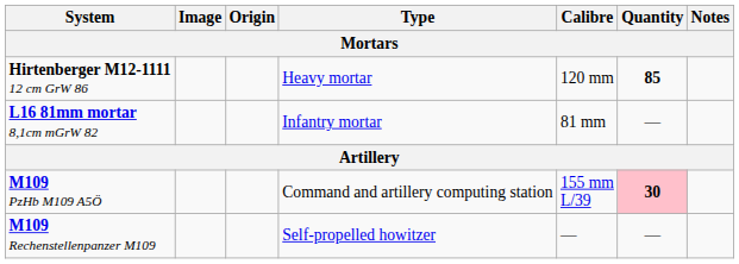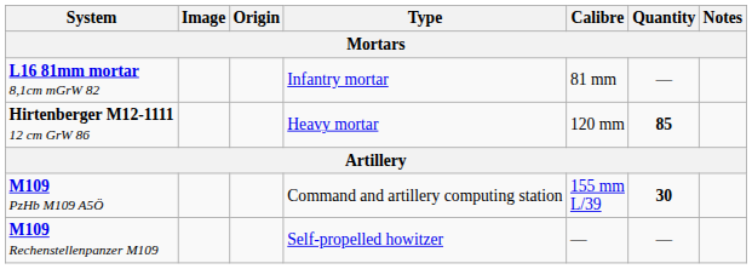 <table class="wikitable">
 <tr>
 <th>System</th>
 <th>Image</th>
 <th>Origin</th>
 <th>Type</th>
 <th>Calibre</th>
 <th>Quantity</th>
 <th>Notes</th>
 </tr>
 <tr>
 <th colspan="7">Mortars</th>
 </tr>
 <tr>
+<td><strong><a href='#'>L16 81mm mortar</a></strong><br><em><small>8,1cm mGrW 82</small></em></td>
+<td style="text-align: center; "></td>
+<td></td>
+<td><a href='#'>Infantry mortar</a></td>
+<td>81 mm</td>
+<td style="text-align: center; ">—</td>
+<td></td>
+</tr>
+<tr>
 <td><strong>Hirtenberger M12-1111</strong><br><em><small>12 cm GrW 86</small></em></td>
 <td style="text-align: center; "></td>
 <td></td>
 <td><a href='#'>Heavy mortar</a></td>
 <td>120 mm</td>
 <td style="text-align: center; "><strong>85</strong></td>
-<td></td>
-</tr>
-<tr>
-<td><strong><a href='#'>L16 81mm mortar</a></strong><br><em><small>8,1cm mGrW 82</small></em></td>
-<td style="text-align: center; "></td>
-<td></td>
-<td><a href='#'>Infantry mortar</a></td>
-<td>81 mm</td>
-<td style="text-align: center; ">—</td>
 <td></td>
 </tr>
 <tr>
 <th colspan="7">Artillery</th>
 </tr>
 <tr>
 <td><strong><a href='#'>M109</a></strong><br><em><small>PzHb M109 A5Ö</small></em></td>
 <td style="text-align: center; "></td>
 <td><br></td>
 <td>Command and artillery computing station</td>
 <td><a href='#'>155 mm</a><br><a href='#'>L/39</a></td>
-<td style="background: pink; text-align: center; "><strong>30</strong></td>
+<td style="text-align: center; "><strong>30</strong></td>
 <td></td>
 </tr>
 <tr>
 <td><strong><a href='#'>M109</a></strong><br><small><em>Rechenstellenpanzer M109</em></small></td>
 <td style="text-align: center; "></td>
 <td><br></td>
 <td><a href='#'>Self-propelled howitzer</a></td>
 <td>—</td>
 <td style="text-align: center; ">—</td>
 <td></td>
 </tr>
 </table>
